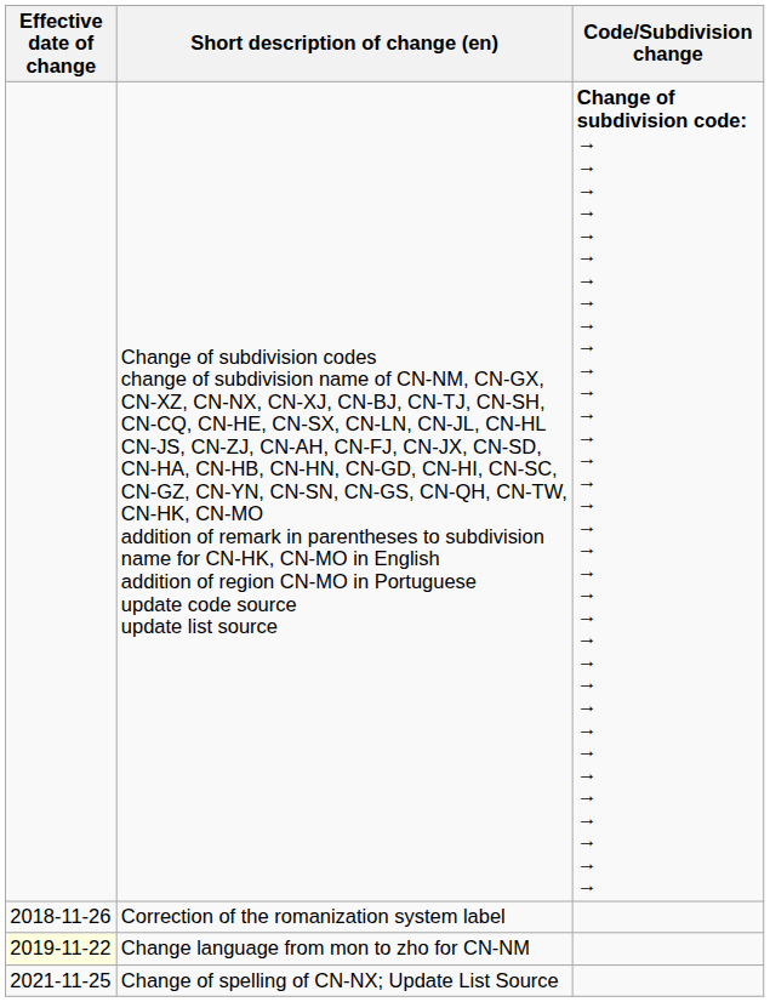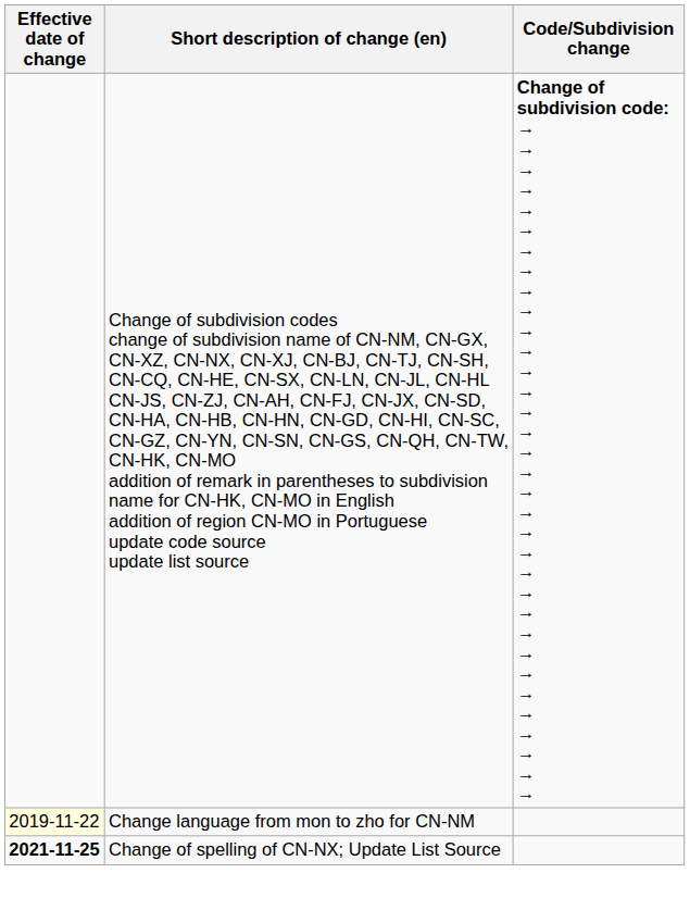 <table class="wikitable">
 <tr>
 <th>Effective date of change</th>
 <th>Short description of change (en)</th>
 <th>Code/Subdivision change</th>
 </tr>
 <tr>
 <td></td>
 <td>Change of subdivision codes<br>change of subdivision name of CN-NM, CN-GX, CN-XZ, CN-NX, CN-XJ, CN-BJ, CN-TJ, CN-SH, CN-CQ, CN-HE, CN-SX, CN-LN, CN-JL, CN-HL CN-JS, CN-ZJ, CN-AH, CN-FJ, CN-JX, CN-SD, CN-HA, CN-HB, CN-HN, CN-GD, CN-HI, CN-SC, CN-GZ, CN-YN, CN-SN, CN-GS, CN-QH, CN-TW, CN-HK, CN-MO<br>addition of remark in parentheses to subdivision name for CN-HK, CN-MO in English<br>addition of region CN-MO in Portuguese<br>update code source<br>update list source</td>
 <td><strong>Change of subdivision code:</strong><br> → <br> → <br> → <br> → <br> → <br> → <br> → <br> → <br> → <br> → <br> → <br> → <br> → <br> → <br> → <br> → <br> → <br> → <br> → <br> → <br> → <br> → <br> → <br> → <br> → <br> → <br> → <br> → <br> → <br> → <br> → <br> → <br> → <br> → </td>
 </tr>
 <tr>
-<td>2018-11-26</td>
-<td>Correction of the romanization system label</td>
-<td></td>
-</tr>
-<tr>
 <td style="background: lightyellow;">2019-11-22</td>
 <td>Change language from mon to zho for CN-NM</td>
 <td></td>
 </tr>
 <tr>
-<td>2021-11-25</td>
+<td><strong>2021-11-25</strong></td>
 <td>Change of spelling of CN-NX; Update List Source</td>
 <td></td>
 </tr>
 </table>
